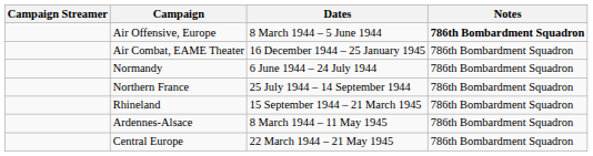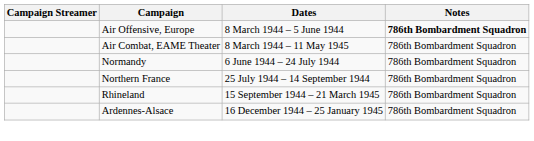 <table class="wikitable">
 <tr style="background:#efefef;">
 <th>Campaign Streamer</th>
 <th>Campaign</th>
 <th>Dates</th>
 <th>Notes</th>
 </tr>
 <tr>
 <td></td>
 <td>Air Offensive, Europe</td>
 <td>8 March 1944 – 5 June 1944</td>
 <td><strong>786th Bombardment Squadron</strong></td>
 </tr>
 <tr>
 <td></td>
 <td>Air Combat, EAME Theater</td>
-<td>16 December 1944 – 25 January 1945</td>
+<td>8 March 1944 – 11 May 1945</td>
 <td>786th Bombardment Squadron</td>
 </tr>
 <tr>
 <td></td>
 <td>Normandy</td>
 <td>6 June 1944 – 24 July 1944</td>
 <td>786th Bombardment Squadron</td>
 </tr>
 <tr>
 <td></td>
 <td>Northern France</td>
 <td>25 July 1944 – 14 September 1944</td>
 <td>786th Bombardment Squadron</td>
 </tr>
 <tr>
 <td></td>
 <td>Rhineland</td>
 <td>15 September 1944 – 21 March 1945</td>
 <td>786th Bombardment Squadron</td>
 </tr>
 <tr>
 <td></td>
 <td>Ardennes-Alsace</td>
-<td>8 March 1944 – 11 May 1945</td>
-<td>786th Bombardment Squadron</td>
-</tr>
-<tr>
-<td></td>
-<td>Central Europe</td>
-<td>22 March 1944 – 21 May 1945</td>
+<td>16 December 1944 – 25 January 1945</td>
 <td>786th Bombardment Squadron</td>
 </tr>
 </table>
